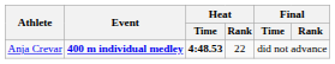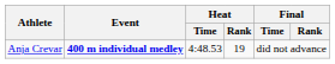 <table class=wikitable style="font-size:90%">
 <tr>
 <th rowspan="2">Athlete</th>
 <th rowspan="2">Event</th>
 <th colspan="2">Heat</th>
 <th colspan="2">Final</th>
 </tr>
 <tr style="font-size:95%">
 <th>Time</th>
 <th>Rank</th>
 <th>Time</th>
 <th>Rank</th>
 </tr>
 <tr align=center>
 <td align=left><a href='#'>Anja Crevar</a></td>
 <td align=left><strong><a href='#'>400 m individual medley</a></strong></td>
-<td><strong>4:48.53</strong></td>
-<td>22</td>
+<td>4:48.53</td>
+<td>19</td>
 <td colspan=2>did not advance</td>
 </tr>
 </table>
